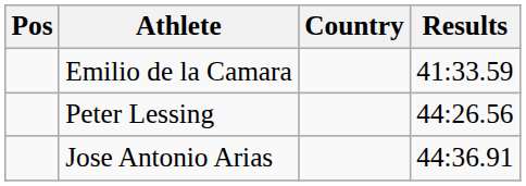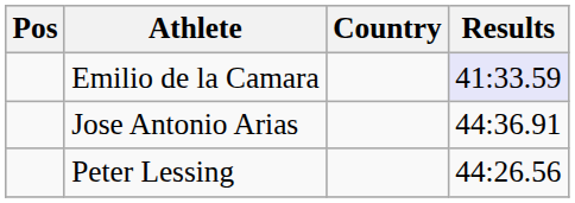 <table class="wikitable">
 <tr>
 <th>Pos</th>
 <th>Athlete</th>
 <th>Country</th>
 <th>Results</th>
 </tr>
 <tr>
 <td align="center"></td>
 <td>Emilio de la Camara</td>
 <td></td>
-<td>41:33.59</td>
+<td style="background: lavender;">41:33.59</td>
+</tr>
+<tr>
+<td align="center"></td>
+<td>Jose Antonio Arias</td>
+<td></td>
+<td>44:36.91</td>
 </tr>
 <tr>
 <td align="center"></td>
 <td>Peter Lessing</td>
 <td></td>
 <td>44:26.56</td>
 </tr>
-<tr>
-<td align="center"></td>
-<td>Jose Antonio Arias</td>
-<td></td>
-<td>44:36.91</td>
-</tr>
 </table>
